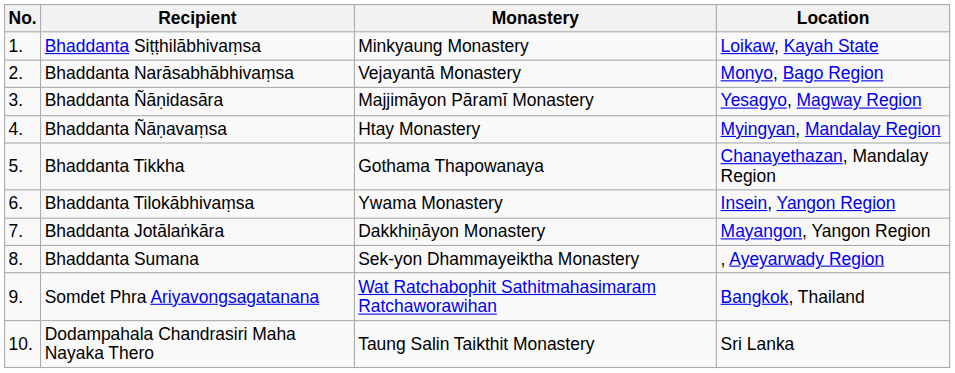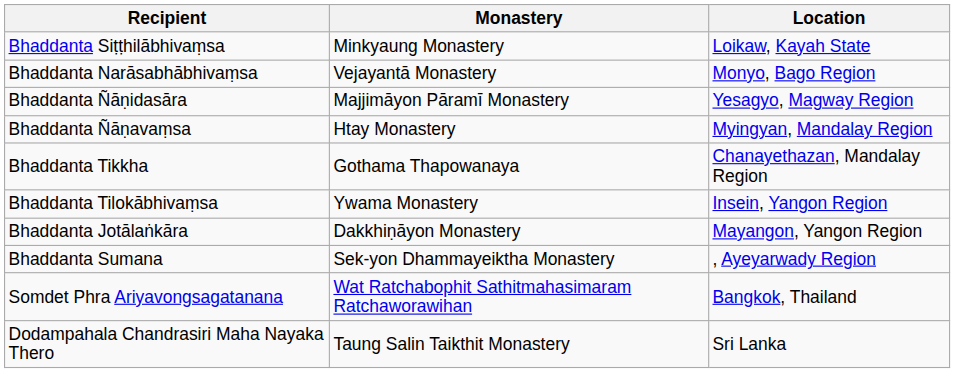 <table class="wikitable">
 <tr>
-<th>No.</th>
 <th>Recipient</th>
 <th>Monastery</th>
 <th>Location</th>
 </tr>
 <tr>
-<td>1.</td>
 <td><a href='#'>Bhaddanta</a> Siṭṭhilābhivaṃsa</td>
 <td>Minkyaung Monastery</td>
 <td><a href='#'>Loikaw</a>, <a href='#'>Kayah State</a></td>
 </tr>
 <tr>
-<td>2.</td>
 <td>Bhaddanta Narāsabhābhivaṃsa</td>
 <td>Vejayantā Monastery</td>
 <td><a href='#'>Monyo</a>, <a href='#'>Bago Region</a></td>
 </tr>
 <tr>
-<td>3.</td>
 <td>Bhaddanta Ñāṇidasāra</td>
 <td>Majjimāyon Pāramī Monastery</td>
 <td><a href='#'>Yesagyo</a>, <a href='#'>Magway Region</a></td>
 </tr>
 <tr>
-<td>4.</td>
 <td>Bhaddanta Ñāṇavaṃsa</td>
 <td>Htay Monastery</td>
 <td><a href='#'>Myingyan</a>, <a href='#'>Mandalay Region</a></td>
 </tr>
 <tr>
-<td>5.</td>
 <td>Bhaddanta Tikkha</td>
 <td>Gothama Thapowanaya</td>
 <td><a href='#'>Chanayethazan</a>, Mandalay Region</td>
 </tr>
 <tr>
-<td>6.</td>
 <td>Bhaddanta Tilokābhivaṃsa</td>
 <td>Ywama Monastery</td>
 <td><a href='#'>Insein</a>, <a href='#'>Yangon Region</a></td>
 </tr>
 <tr>
-<td>7.</td>
 <td>Bhaddanta Jotālaṅkāra</td>
 <td>Dakkhiṇāyon Monastery</td>
 <td><a href='#'>Mayangon</a>, Yangon Region</td>
 </tr>
 <tr>
-<td>8.</td>
 <td>Bhaddanta Sumana</td>
 <td>Sek-yon Dhammayeiktha Monastery</td>
 <td>, <a href='#'>Ayeyarwady Region</a></td>
 </tr>
 <tr>
-<td>9.</td>
 <td>Somdet Phra <a href='#'>Ariyavongsagatanana</a></td>
 <td><a href='#'>Wat Ratchabophit Sathitmahasimaram Ratchaworawihan</a></td>
 <td><a href='#'>Bangkok</a>, Thailand</td>
 </tr>
 <tr>
-<td>10.</td>
 <td>Dodampahala Chandrasiri Maha Nayaka Thero</td>
 <td>Taung Salin Taikthit Monastery</td>
 <td>Sri Lanka</td>
 </tr>
 </table>
